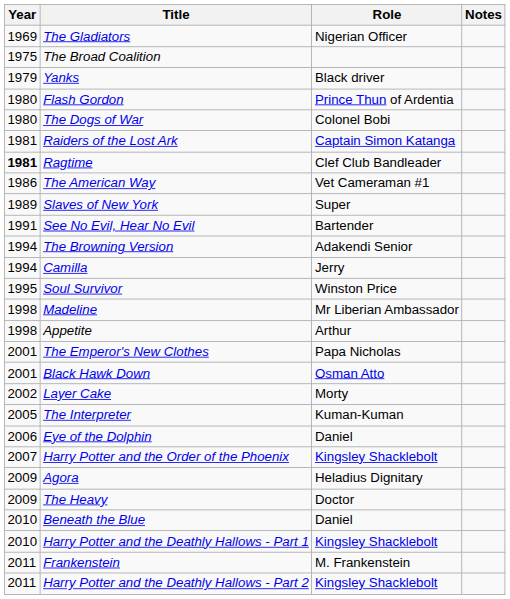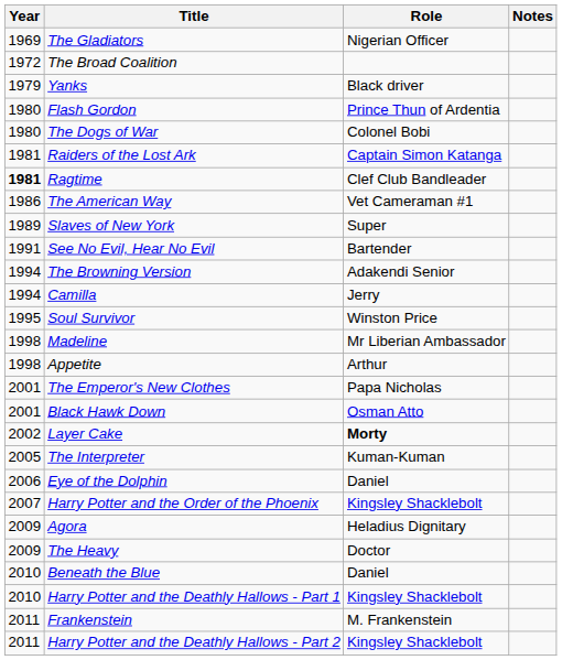 <table class="wikitable">
 <tr>
 <th>Year</th>
 <th>Title</th>
 <th>Role</th>
 <th>Notes</th>
 </tr>
 <tr>
 <td>1969</td>
 <td><em><a href='#'>The Gladiators</a></em></td>
 <td>Nigerian Officer</td>
 <td></td>
 </tr>
 <tr>
-<td>1975</td>
+<td>1972</td>
 <td><em>The Broad Coalition</em></td>
 <td></td>
 <td></td>
 </tr>
 <tr>
 <td>1979</td>
 <td><em><a href='#'>Yanks</a></em></td>
 <td>Black driver</td>
 <td></td>
 </tr>
 <tr>
 <td>1980</td>
 <td><em><a href='#'>Flash Gordon</a></em></td>
 <td><a href='#'>Prince Thun</a> of Ardentia</td>
 <td></td>
 </tr>
 <tr>
 <td>1980</td>
 <td><em><a href='#'>The Dogs of War</a></em></td>
 <td>Colonel Bobi</td>
 <td></td>
 </tr>
 <tr>
 <td>1981</td>
 <td><em><a href='#'>Raiders of the Lost Ark</a></em></td>
 <td><a href='#'>Captain Simon Katanga</a></td>
 <td></td>
 </tr>
 <tr>
 <td><strong>1981</strong></td>
 <td><em><a href='#'>Ragtime</a></em></td>
 <td>Clef Club Bandleader</td>
 <td></td>
 </tr>
 <tr>
 <td>1986</td>
 <td><em><a href='#'>The American Way</a></em></td>
 <td>Vet Cameraman #1</td>
 <td></td>
 </tr>
 <tr>
 <td>1989</td>
 <td><em><a href='#'>Slaves of New York</a></em></td>
 <td>Super</td>
 <td></td>
 </tr>
 <tr>
 <td>1991</td>
 <td><em><a href='#'>See No Evil, Hear No Evil</a></em></td>
 <td>Bartender</td>
 <td></td>
 </tr>
 <tr>
 <td>1994</td>
 <td><em><a href='#'>The Browning Version</a></em></td>
 <td>Adakendi Senior</td>
 <td></td>
 </tr>
 <tr>
 <td>1994</td>
 <td><em><a href='#'>Camilla</a></em></td>
 <td>Jerry</td>
 <td></td>
 </tr>
 <tr>
 <td>1995</td>
 <td><em><a href='#'>Soul Survivor</a></em></td>
 <td>Winston Price</td>
 <td></td>
 </tr>
 <tr>
 <td>1998</td>
 <td><em><a href='#'>Madeline</a></em></td>
 <td>Mr Liberian Ambassador</td>
 <td></td>
 </tr>
 <tr>
 <td>1998</td>
 <td><em>Appetite</em></td>
 <td>Arthur</td>
 <td></td>
 </tr>
 <tr>
 <td>2001</td>
 <td><em><a href='#'>The Emperor's New Clothes</a></em></td>
 <td>Papa Nicholas</td>
 <td></td>
 </tr>
 <tr>
 <td>2001</td>
 <td><em><a href='#'>Black Hawk Down</a></em></td>
 <td><a href='#'>Osman Atto</a></td>
 <td></td>
 </tr>
 <tr>
 <td>2002</td>
 <td><em><a href='#'>Layer Cake</a></em></td>
-<td>Morty</td>
+<td><strong>Morty</strong></td>
 <td></td>
 </tr>
 <tr>
 <td>2005</td>
 <td><em><a href='#'>The Interpreter</a></em></td>
 <td>Kuman-Kuman</td>
 <td></td>
 </tr>
 <tr>
 <td>2006</td>
 <td><em><a href='#'>Eye of the Dolphin</a></em></td>
 <td>Daniel</td>
 <td></td>
 </tr>
 <tr>
 <td>2007</td>
 <td><em><a href='#'>Harry Potter and the Order of the Phoenix</a></em></td>
 <td><a href='#'>Kingsley Shacklebolt</a></td>
 <td></td>
 </tr>
 <tr>
 <td>2009</td>
 <td><em><a href='#'>Agora</a></em></td>
 <td>Heladius Dignitary</td>
 <td></td>
 </tr>
 <tr>
 <td>2009</td>
 <td><em><a href='#'>The Heavy</a></em></td>
 <td>Doctor</td>
 <td></td>
 </tr>
 <tr>
 <td>2010</td>
 <td><em><a href='#'>Beneath the Blue</a></em></td>
 <td>Daniel</td>
 <td></td>
 </tr>
 <tr>
 <td>2010</td>
 <td><em><a href='#'>Harry Potter and the Deathly Hallows - Part 1</a></em></td>
 <td><a href='#'>Kingsley Shacklebolt</a></td>
 <td></td>
 </tr>
 <tr>
 <td>2011</td>
 <td><em><a href='#'>Frankenstein</a></em></td>
 <td>M. Frankenstein</td>
 <td></td>
 </tr>
 <tr>
 <td>2011</td>
 <td><em><a href='#'>Harry Potter and the Deathly Hallows - Part 2</a></em></td>
 <td><a href='#'>Kingsley Shacklebolt</a></td>
 <td></td>
 </tr>
 </table>
